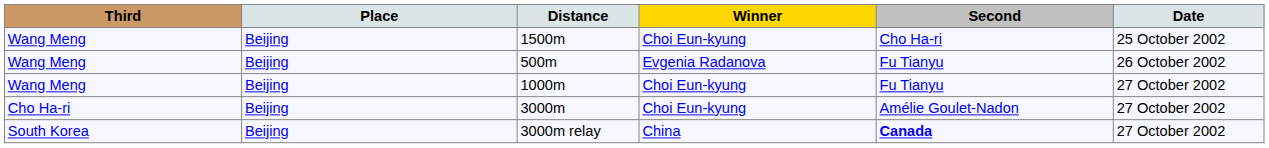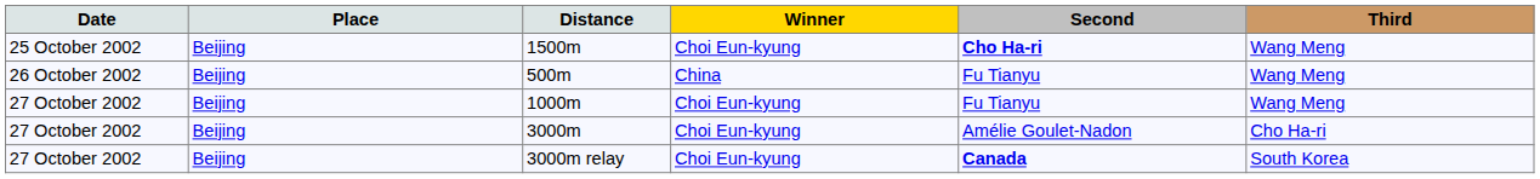 <table bgcolor="#f7f8ff" cellpadding="3" cellspacing="0" border="1" style="font-size: 95%; border: gray solid 1px; border-collapse: collapse;">
 <tr bgcolor="#CCCCCC">
-<td align="center" bgcolor="CC9966" width="240"><strong>Third</strong></td>
+<td align="center" bgcolor="#DCE5E5" width="150"><strong>Date</strong></td>
 <td align="center" bgcolor="#DCE5E5" width="280"><strong>Place</strong></td>
 <td align="center" bgcolor="#DCE5E5" width="120"><strong>Distance</strong></td>
 <td align="center" bgcolor="gold" width="240"><strong>Winner</strong></td>
 <td align="center" bgcolor="silver" width="240"><strong>Second</strong></td>
-<td align="center" bgcolor="#DCE5E5" width="150"><strong>Date</strong></td>
+<td align="center" bgcolor="CC9966" width="240"><strong>Third</strong></td>
 </tr>
 <tr align="left">
-<td> <a href='#'>Wang Meng</a></td>
+<td>25 October 2002</td>
 <td> <a href='#'>Beijing</a></td>
 <td>1500m</td>
 <td> <a href='#'>Choi Eun-kyung</a></td>
-<td> <a href='#'>Cho Ha-ri</a></td>
-<td>25 October 2002</td>
+<td><strong> <a href='#'>Cho Ha-ri</a></strong></td>
+<td> <a href='#'>Wang Meng</a></td>
 </tr>
 <tr align="left">
-<td> <a href='#'>Wang Meng</a></td>
+<td>26 October 2002</td>
 <td> <a href='#'>Beijing</a></td>
 <td>500m</td>
-<td> <a href='#'>Evgenia Radanova</a></td>
+<td> <a href='#'>China</a></td>
 <td> <a href='#'>Fu Tianyu</a></td>
-<td>26 October 2002</td>
+<td> <a href='#'>Wang Meng</a></td>
 </tr>
 <tr align="left">
-<td> <a href='#'>Wang Meng</a></td>
+<td>27 October 2002</td>
 <td> <a href='#'>Beijing</a></td>
 <td>1000m</td>
 <td> <a href='#'>Choi Eun-kyung</a></td>
 <td> <a href='#'>Fu Tianyu</a></td>
-<td>27 October 2002</td>
+<td> <a href='#'>Wang Meng</a></td>
 </tr>
 <tr align="left">
-<td> <a href='#'>Cho Ha-ri</a></td>
+<td>27 October 2002</td>
 <td> <a href='#'>Beijing</a></td>
 <td>3000m</td>
 <td> <a href='#'>Choi Eun-kyung</a></td>
 <td> <a href='#'>Amélie Goulet-Nadon</a></td>
-<td>27 October 2002</td>
+<td> <a href='#'>Cho Ha-ri</a></td>
 </tr>
 <tr align="left">
-<td> <a href='#'>South Korea</a></td>
+<td>27 October 2002</td>
 <td> <a href='#'>Beijing</a></td>
 <td>3000m relay</td>
-<td> <a href='#'>China</a></td>
+<td> <a href='#'>Choi Eun-kyung</a></td>
 <td><strong> <a href='#'>Canada</a></strong></td>
-<td>27 October 2002</td>
+<td> <a href='#'>South Korea</a></td>
 </tr>
 </table>
